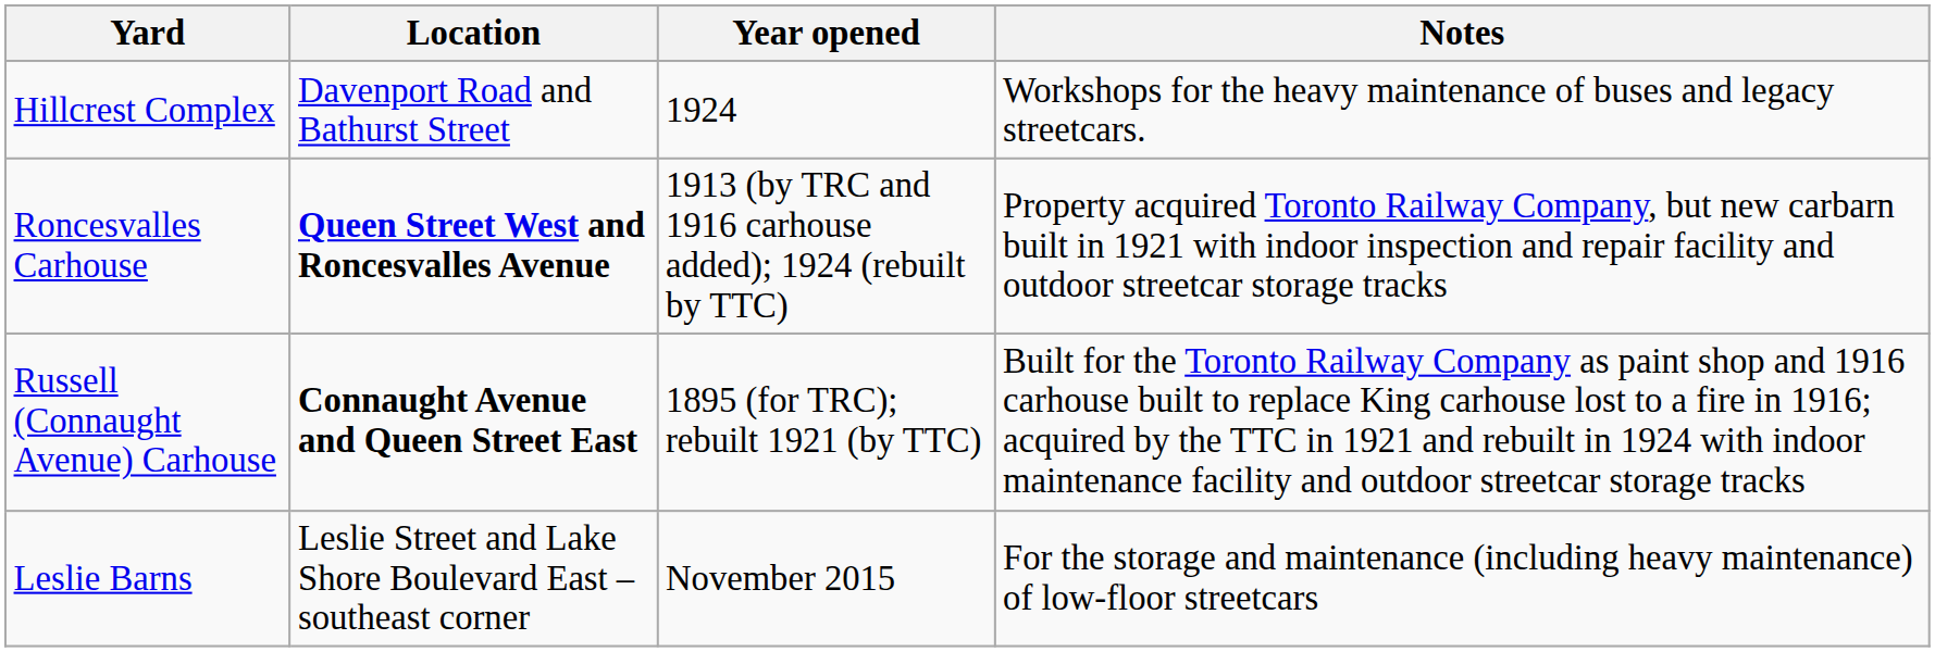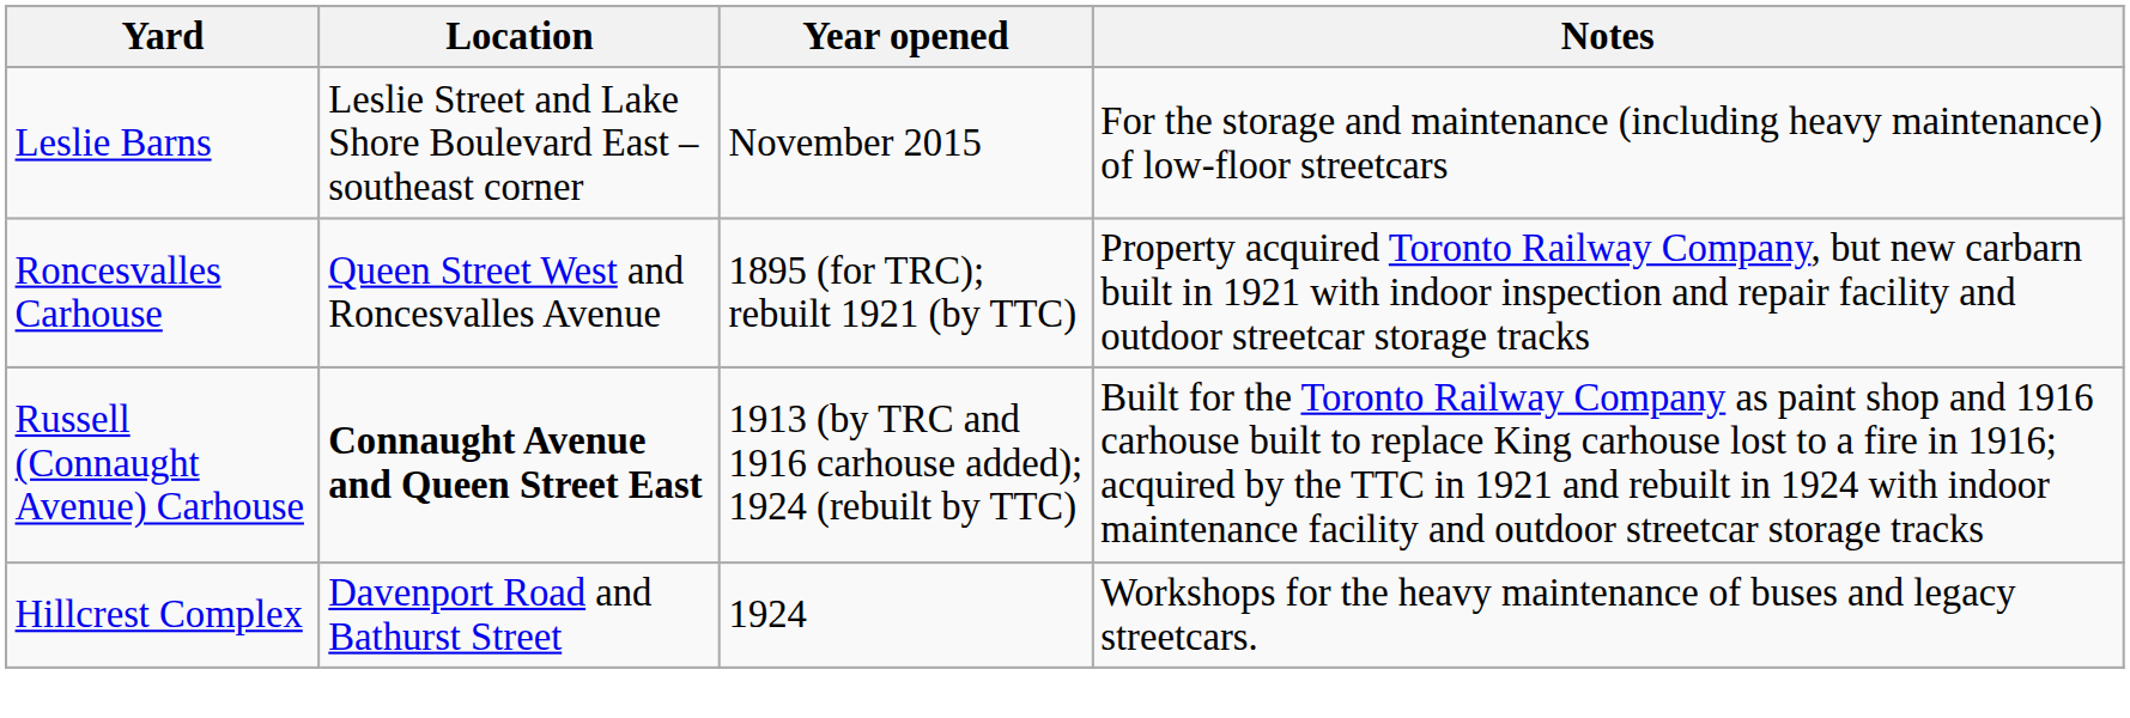 <table class="wikitable">
 <tr>
 <th>Yard</th>
 <th>Location</th>
 <th>Year opened</th>
 <th>Notes</th>
 </tr>
 <tr>
+<td><a href='#'>Leslie Barns</a></td>
+<td>Leslie Street and Lake Shore Boulevard East – southeast corner</td>
+<td>November 2015</td>
+<td>For the storage and maintenance (including heavy maintenance) of low-floor streetcars</td>
+</tr>
+<tr>
+<td><a href='#'>Roncesvalles Carhouse</a></td>
+<td><a href='#'>Queen Street West</a> and Roncesvalles Avenue</td>
+<td>1895 (for TRC); rebuilt 1921 (by TTC)</td>
+<td>Property acquired <a href='#'>Toronto Railway Company</a>, but new carbarn built in 1921 with indoor inspection and repair facility and outdoor streetcar storage tracks</td>
+</tr>
+<tr>
+<td><a href='#'>Russell (Connaught Avenue) Carhouse</a></td>
+<td><strong>Connaught Avenue and Queen Street East</strong></td>
+<td>1913 (by TRC and 1916 carhouse added); 1924 (rebuilt by TTC)</td>
+<td>Built for the <a href='#'>Toronto Railway Company</a> as paint shop and 1916 carhouse built to replace King carhouse lost to a fire in 1916; acquired by the TTC in 1921 and rebuilt in 1924 with indoor maintenance facility and outdoor streetcar storage tracks</td>
+</tr>
+<tr>
 <td><a href='#'>Hillcrest Complex</a></td>
 <td><a href='#'>Davenport Road</a> and <a href='#'>Bathurst Street</a></td>
 <td>1924</td>
 <td>Workshops for the heavy maintenance of buses and legacy streetcars.</td>
 </tr>
-<tr>
-<td><a href='#'>Roncesvalles Carhouse</a></td>
-<td><strong><a href='#'>Queen Street West</a> and Roncesvalles Avenue</strong></td>
-<td>1913 (by TRC and 1916 carhouse added); 1924 (rebuilt by TTC)</td>
-<td>Property acquired <a href='#'>Toronto Railway Company</a>, but new carbarn built in 1921 with indoor inspection and repair facility and outdoor streetcar storage tracks</td>
-</tr>
-<tr>
-<td><a href='#'>Russell (Connaught Avenue) Carhouse</a></td>
-<td><strong>Connaught Avenue and Queen Street East</strong></td>
-<td>1895 (for TRC); rebuilt 1921 (by TTC)</td>
-<td>Built for the <a href='#'>Toronto Railway Company</a> as paint shop and 1916 carhouse built to replace King carhouse lost to a fire in 1916; acquired by the TTC in 1921 and rebuilt in 1924 with indoor maintenance facility and outdoor streetcar storage tracks</td>
-</tr>
-<tr>
-<td><a href='#'>Leslie Barns</a></td>
-<td>Leslie Street and Lake Shore Boulevard East – southeast corner</td>
-<td>November 2015</td>
-<td>For the storage and maintenance (including heavy maintenance) of low-floor streetcars</td>
-</tr>
 </table>
